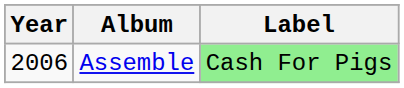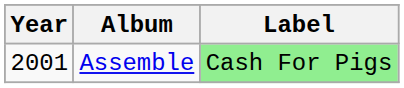 <table class="wikitable">
 <tr>
 <th>Year</th>
 <th>Album</th>
 <th>Label</th>
 </tr>
 <tr>
-<td>2006</td>
+<td>2001</td>
 <td><a href='#'>Assemble</a></td>
 <td style="background: lightgreen;">Cash For Pigs</td>
 </tr>
 </table>
